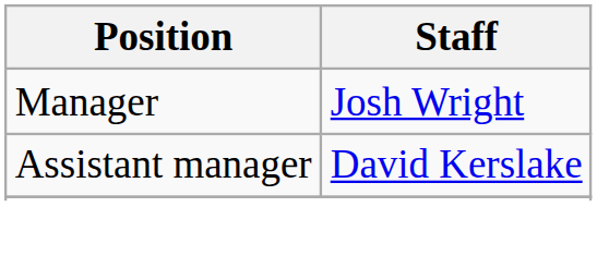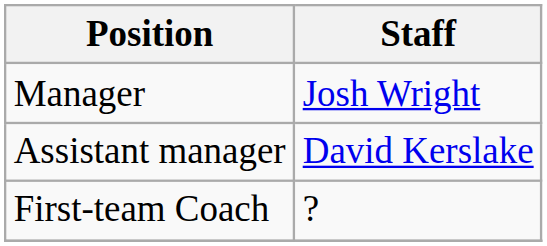 <table class="wikitable">
 <tr>
 <th>Position</th>
 <th>Staff</th>
 </tr>
 <tr>
 <td>Manager</td>
 <td><a href='#'>Josh Wright</a></td>
 </tr>
 <tr>
 <td>Assistant manager</td>
 <td><a href='#'>David Kerslake</a></td>
 </tr>
 <tr>
+<td>First-team Coach</td>
+<td>?</td>
+</tr>
+<tr>
 </tr>
 <tr>
 </tr>
 </table>
